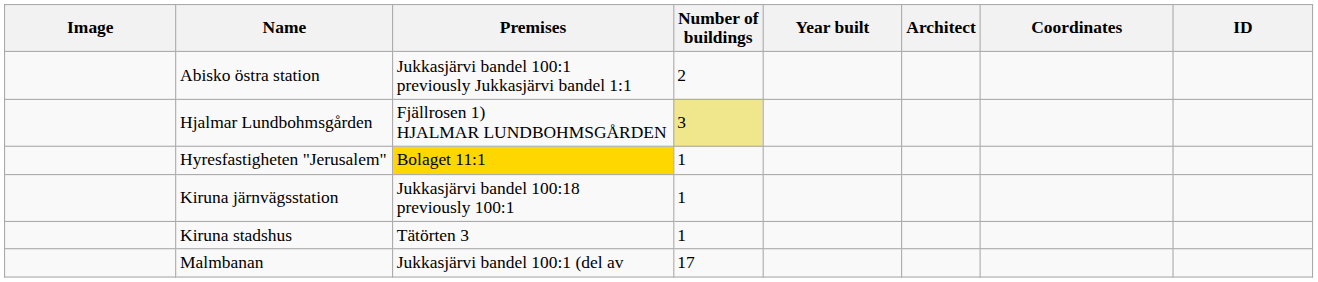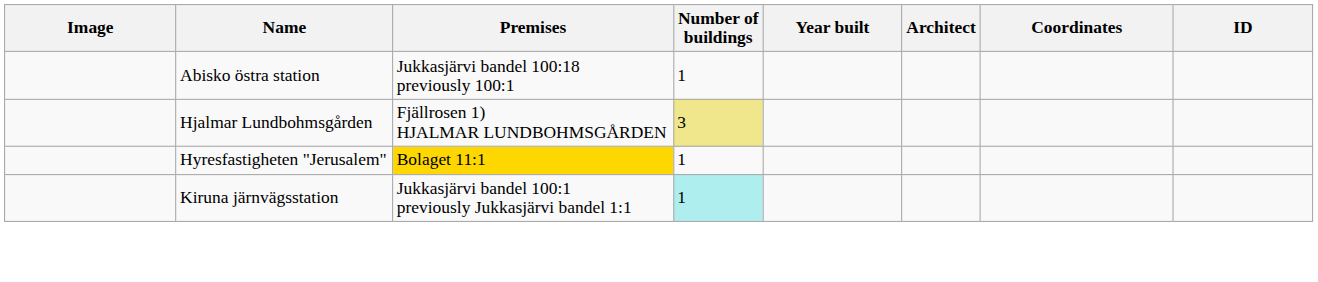 <table class="wikitable" width="95%">
 <tr>
 <th width="150">Image</th>
 <th>Name</th>
 <th>Premises</th>
 <th width="75">Number of<br>buildings</th>
 <th width="120">Year built</th>
 <th>Architect</th>
 <th width="170">Coordinates</th>
 <th width="120">ID</th>
 </tr>
 <tr>
 <td></td>
 <td>Abisko östra station</td>
-<td>Jukkasjärvi bandel 100:1<br>previously Jukkasjärvi bandel 1:1</td>
-<td>2</td>
+<td>Jukkasjärvi bandel 100:18<br>previously 100:1</td>
+<td>1</td>
 <td></td>
 <td></td>
 <td></td>
 <td></td>
 </tr>
 <tr>
 <td></td>
 <td>Hjalmar Lundbohmsgården</td>
 <td>Fjällrosen 1)<br>HJALMAR LUNDBOHMSGÅRDEN</td>
 <td style="background: khaki;">3</td>
 <td></td>
 <td></td>
 <td></td>
 <td></td>
 </tr>
 <tr>
 <td></td>
 <td Jerusalem (byggnad)>Hyresfastigheten "Jerusalem"</td>
 <td style="background: gold;">Bolaget 11:1</td>
 <td>1</td>
 <td></td>
 <td></td>
 <td></td>
 <td></td>
 </tr>
 <tr>
 <td></td>
 <td>Kiruna järnvägsstation</td>
-<td>Jukkasjärvi bandel 100:18<br>previously 100:1</td>
-<td>1</td>
-<td></td>
-<td></td>
-<td></td>
-<td></td>
-</tr>
-<tr>
-<td></td>
-<td>Kiruna stadshus</td>
-<td>Tätörten 3</td>
-<td>1</td>
-<td></td>
-<td></td>
-<td></td>
-<td></td>
-</tr>
-<tr>
-<td></td>
-<td>Malmbanan</td>
-<td>Jukkasjärvi bandel 100:1 (del av</td>
-<td>17</td>
+<td>Jukkasjärvi bandel 100:1<br>previously Jukkasjärvi bandel 1:1</td>
+<td style="background: paleturquoise;">1</td>
 <td></td>
 <td></td>
 <td></td>
 <td></td>
 </tr>
 </table>
